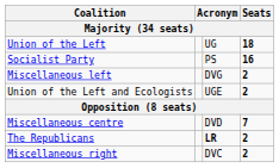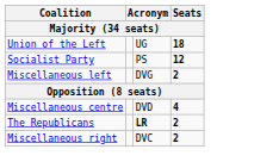 <table class="wikitable sortable">
 <tr>
 <th>Coalition</th>
 <th colspan="2">Acronym</th>
 <th>Seats</th>
 </tr>
 <tr>
 <th colspan="4"><strong>Majority</strong> (34 seats)</th>
 </tr>
 <tr>
 <td><a href='#'>Union of the Left</a></td>
 <td></td>
 <td>UG</td>
 <td><strong>18</strong></td>
 </tr>
 <tr>
 <td><a href='#'>Socialist Party</a></td>
 <td></td>
 <td>PS</td>
-<td><strong>16</strong></td>
+<td><strong>12</strong></td>
 </tr>
 <tr>
 <td><a href='#'>Miscellaneous left</a></td>
 <td></td>
 <td>DVG</td>
-<td><strong>2</strong></td>
-</tr>
-<tr>
-<td>Union of the Left and Ecologists</td>
-<td></td>
-<td>UGE</td>
 <td><strong>2</strong></td>
 </tr>
 <tr>
 <th colspan="4"><strong>Opposition</strong> (8 seats)</th>
 </tr>
 <tr>
 <td><a href='#'>Miscellaneous centre</a></td>
 <td></td>
 <td>DVD</td>
-<td><strong>7</strong></td>
+<td><strong>4</strong></td>
 </tr>
 <tr>
 <td><a href='#'>The Republicans</a></td>
 <td></td>
 <td><strong>LR</strong></td>
 <td><strong>2</strong></td>
 </tr>
 <tr>
 <td><a href='#'>Miscellaneous right</a></td>
 <td></td>
 <td>DVC</td>
 <td><strong>2</strong></td>
 </tr>
 </table>
